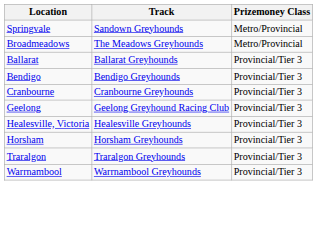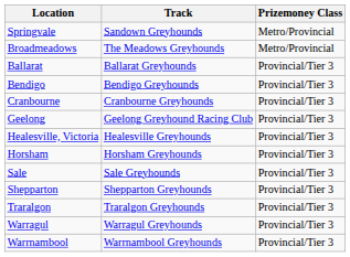 <table class="wikitable">
 <tr>
 <th>Location</th>
 <th>Track</th>
 <th>Prizemoney Class</th>
 </tr>
 <tr>
 <td><a href='#'>Springvale</a></td>
 <td><a href='#'>Sandown Greyhounds</a></td>
 <td>Metro/Provincial</td>
 </tr>
 <tr>
 <td><a href='#'>Broadmeadows</a></td>
 <td><a href='#'>The Meadows Greyhounds</a></td>
 <td>Metro/Provincial</td>
 </tr>
 <tr>
 <td><a href='#'>Ballarat</a></td>
 <td><a href='#'>Ballarat Greyhounds</a></td>
 <td>Provincial/Tier 3</td>
 </tr>
 <tr>
 <td><a href='#'>Bendigo</a></td>
 <td><a href='#'>Bendigo Greyhounds</a></td>
 <td>Provincial/Tier 3</td>
 </tr>
 <tr>
 <td><a href='#'>Cranbourne</a></td>
 <td><a href='#'>Cranbourne Greyhounds</a></td>
 <td>Provincial/Tier 3</td>
 </tr>
 <tr>
 <td><a href='#'>Geelong</a></td>
 <td><a href='#'>Geelong Greyhound Racing Club</a></td>
 <td>Provincial/Tier 3</td>
 </tr>
 <tr>
 <td><a href='#'>Healesville, Victoria</a></td>
 <td><a href='#'>Healesville Greyhounds</a></td>
 <td>Provincial/Tier 3</td>
 </tr>
 <tr>
 <td><a href='#'>Horsham</a></td>
 <td><a href='#'>Horsham Greyhounds</a></td>
 <td>Provincial/Tier 3</td>
 </tr>
 <tr>
+<td><a href='#'>Sale</a></td>
+<td><a href='#'>Sale Greyhounds</a></td>
+<td>Provincial/Tier 3</td>
+</tr>
+<tr>
+<td><a href='#'>Shepparton</a></td>
+<td><a href='#'>Shepparton Greyhounds</a></td>
+<td>Provincial/Tier 3</td>
+</tr>
+<tr>
 <td><a href='#'>Traralgon</a></td>
 <td><a href='#'>Traralgon Greyhounds</a></td>
+<td>Provincial/Tier 3</td>
+</tr>
+<tr>
+<td><a href='#'>Warragul</a></td>
+<td><a href='#'>Warragul Greyhounds</a></td>
 <td>Provincial/Tier 3</td>
 </tr>
 <tr>
 <td><a href='#'>Warrnambool</a></td>
 <td><a href='#'>Warrnambool Greyhounds</a></td>
 <td>Provincial/Tier 3</td>
 </tr>
 </table>
